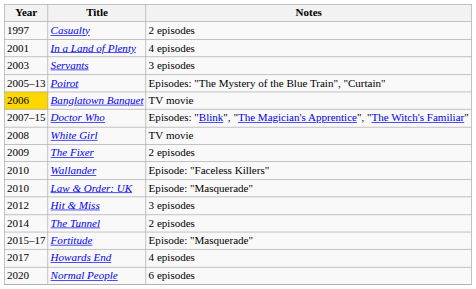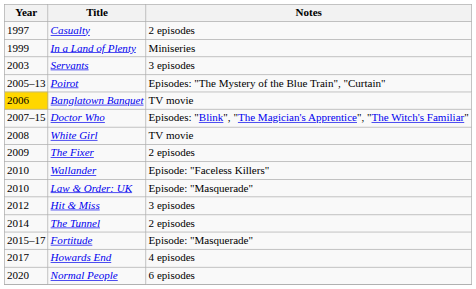 <table class="wikitable">
 <tr>
 <th>Year</th>
 <th>Title</th>
 <th>Notes</th>
 </tr>
 <tr>
 <td>1997</td>
 <td><em><a href='#'>Casualty</a></em></td>
 <td>2 episodes</td>
 </tr>
 <tr>
-<td>2001</td>
+<td>1999</td>
 <td><em><a href='#'>In a Land of Plenty</a></em></td>
-<td>4 episodes</td>
+<td>Miniseries</td>
 </tr>
 <tr>
 <td>2003</td>
 <td><em><a href='#'>Servants</a></em></td>
 <td>3 episodes</td>
 </tr>
 <tr>
 <td>2005–13</td>
 <td><em><a href='#'>Poirot</a></em></td>
 <td>Episodes: "The Mystery of the Blue Train", "Curtain"</td>
 </tr>
 <tr>
 <td style="background: gold;">2006</td>
 <td><em><a href='#'>Banglatown Banquet</a></em></td>
 <td>TV movie</td>
 </tr>
 <tr>
 <td>2007–15</td>
 <td><em><a href='#'>Doctor Who</a></em></td>
 <td>Episodes: "<a href='#'>Blink</a>", "<a href='#'>The Magician's Apprentice</a>", "<a href='#'>The Witch's Familiar</a>"</td>
 </tr>
 <tr>
 <td>2008</td>
 <td><em><a href='#'>White Girl</a></em></td>
 <td>TV movie</td>
 </tr>
 <tr>
 <td>2009</td>
 <td><em><a href='#'>The Fixer</a></em></td>
 <td>2 episodes</td>
 </tr>
 <tr>
 <td>2010</td>
 <td><em><a href='#'>Wallander</a></em></td>
 <td>Episode: "Faceless Killers"</td>
 </tr>
 <tr>
 <td>2010</td>
 <td><em><a href='#'>Law & Order: UK</a></em></td>
 <td>Episode: "Masquerade"</td>
 </tr>
 <tr>
 <td>2012</td>
 <td><em><a href='#'>Hit & Miss</a></em></td>
 <td>3 episodes</td>
 </tr>
 <tr>
 <td>2014</td>
 <td><em><a href='#'>The Tunnel</a></em></td>
 <td>2 episodes</td>
 </tr>
 <tr>
 <td>2015–17</td>
 <td><em><a href='#'>Fortitude</a></em></td>
 <td>Episode: "Masquerade"</td>
 </tr>
 <tr>
 <td>2017</td>
 <td><em><a href='#'>Howards End</a></em></td>
 <td>4 episodes</td>
 </tr>
 <tr>
 <td>2020</td>
 <td><em><a href='#'>Normal People</a></em></td>
 <td>6 episodes</td>
 </tr>
 <tr>
 </tr>
 </table>
